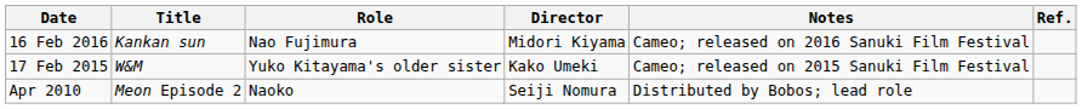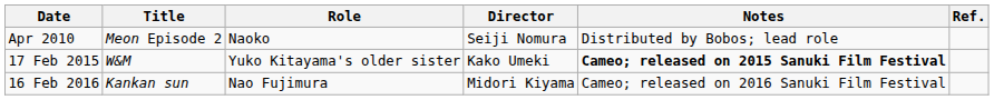 <table class="wikitable">
 <tr>
 <th>Date</th>
 <th>Title</th>
 <th>Role</th>
 <th>Director</th>
 <th>Notes</th>
 <th>Ref.</th>
 </tr>
 <tr>
+<td>Apr 2010</td>
+<td><em>Meon</em> Episode 2</td>
+<td>Naoko</td>
+<td>Seiji Nomura</td>
+<td>Distributed by Bobos; lead role</td>
+<td></td>
+</tr>
+<tr>
+<td>17 Feb 2015</td>
+<td><em>W&M</em></td>
+<td>Yuko Kitayama's older sister</td>
+<td>Kako Umeki</td>
+<td><strong>Cameo; released on 2015 Sanuki Film Festival</strong></td>
+<td></td>
+</tr>
+<tr>
 <td>16 Feb 2016</td>
 <td><em>Kankan sun</em></td>
 <td>Nao Fujimura</td>
 <td>Midori Kiyama</td>
 <td>Cameo; released on 2016 Sanuki Film Festival</td>
 <td></td>
 </tr>
-<tr>
-<td>17 Feb 2015</td>
-<td><em>W&M</em></td>
-<td>Yuko Kitayama's older sister</td>
-<td>Kako Umeki</td>
-<td>Cameo; released on 2015 Sanuki Film Festival</td>
-<td></td>
-</tr>
-<tr>
-<td>Apr 2010</td>
-<td><em>Meon</em> Episode 2</td>
-<td>Naoko</td>
-<td>Seiji Nomura</td>
-<td>Distributed by Bobos; lead role</td>
-<td></td>
-</tr>
 </table>
